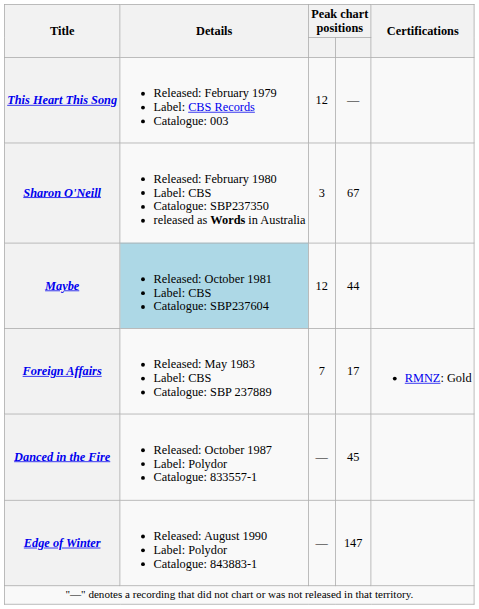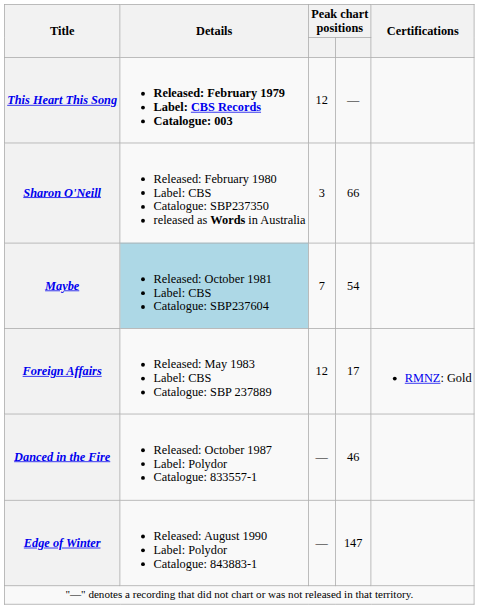 <table class="wikitable plainrowheaders">
 <tr>
 <th rowspan="2">Title</th>
 <th rowspan="2">Details</th>
 <th colspan="2">Peak chart<br>positions</th>
 <th rowspan="2">Certifications</th>
 </tr>
 <tr>
 <th><br></th>
 <th><br></th>
 </tr>
 <tr>
 <th scope="row"><em><a href='#'>This Heart This Song</a></em></th>
-<td><br><ul><li>Released: February 1979</li><li>Label: <a href='#'>CBS Records</a></li><li>Catalogue: 003</li></ul></td>
+<td><strong><br><ul><li>Released: February 1979</li><li>Label: <a href='#'>CBS Records</a></li><li>Catalogue: 003</li></ul></strong></td>
 <td align="center">12</td>
 <td align="center">—</td>
 <td></td>
 </tr>
 <tr>
 <th scope="row"><em><a href='#'>Sharon O'Neill</a></em></th>
 <td><br><ul><li>Released: February 1980</li><li>Label: CBS</li><li>Catalogue: SBP237350</li><li>released as <strong>Words</strong> in Australia</li></ul></td>
 <td align="center">3</td>
-<td align="center">67</td>
+<td align="center">66</td>
 <td></td>
 </tr>
 <tr>
 <th scope="row"><em><a href='#'>Maybe</a></em></th>
 <td style="background: lightblue;"><br><ul><li>Released: October 1981</li><li>Label: CBS</li><li>Catalogue: SBP237604</li></ul></td>
-<td align="center">12</td>
-<td align="center">44</td>
+<td align="center">7</td>
+<td align="center">54</td>
 <td></td>
 </tr>
 <tr>
 <th scope="row"><em><a href='#'>Foreign Affairs</a></em></th>
 <td><br><ul><li>Released: May 1983</li><li>Label: CBS</li><li>Catalogue: SBP 237889</li></ul></td>
-<td align="center">7</td>
+<td align="center">12</td>
 <td align="center">17</td>
 <td><br><ul><li><a href='#'>RMNZ</a>: Gold</li></ul></td>
 </tr>
 <tr>
 <th scope="row"><em><a href='#'>Danced in the Fire</a></em></th>
 <td><br><ul><li>Released: October 1987</li><li>Label: Polydor</li><li>Catalogue: 833557-1</li></ul></td>
 <td align="center">—</td>
-<td align="center">45</td>
+<td align="center">46</td>
 <td></td>
 </tr>
 <tr>
 <th scope="row"><em><a href='#'>Edge of Winter</a></em></th>
 <td><br><ul><li>Released: August 1990</li><li>Label: Polydor</li><li>Catalogue: 843883-1</li></ul></td>
 <td align="center">—</td>
 <td align="center">147</td>
 <td></td>
 </tr>
 <tr>
 <td colspan="6" style="font-size:90%" align="center">"—" denotes a recording that did not chart or was not released in that territory.</td>
 </tr>
 </table>
